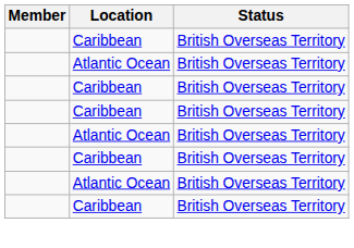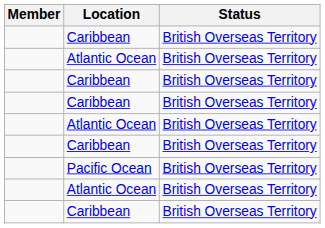 <table class="wikitable sortable">
 <tr>
 <th>Member</th>
 <th>Location</th>
 <th>Status</th>
 </tr>
 <tr>
 <td></td>
 <td><a href='#'>Caribbean</a></td>
 <td> <a href='#'>British Overseas Territory</a></td>
 </tr>
 <tr>
 <td></td>
 <td><a href='#'>Atlantic Ocean</a></td>
 <td> <a href='#'>British Overseas Territory</a></td>
 </tr>
 <tr>
 <td></td>
 <td><a href='#'>Caribbean</a></td>
 <td> <a href='#'>British Overseas Territory</a></td>
 </tr>
 <tr>
 <td></td>
 <td><a href='#'>Caribbean</a></td>
 <td> <a href='#'>British Overseas Territory</a></td>
 </tr>
 <tr>
 <td></td>
 <td><a href='#'>Atlantic Ocean</a></td>
 <td> <a href='#'>British Overseas Territory</a></td>
 </tr>
 <tr>
 <td></td>
 <td><a href='#'>Caribbean</a></td>
 <td> <a href='#'>British Overseas Territory</a></td>
 </tr>
 <tr>
 <td></td>
+<td><a href='#'>Pacific Ocean</a></td>
+<td> <a href='#'>British Overseas Territory</a></td>
+</tr>
+<tr>
+<td></td>
 <td><a href='#'>Atlantic Ocean</a></td>
 <td> <a href='#'>British Overseas Territory</a></td>
 </tr>
 <tr>
 <td></td>
 <td><a href='#'>Caribbean</a></td>
 <td> <a href='#'>British Overseas Territory</a></td>
 </tr>
 </table>
